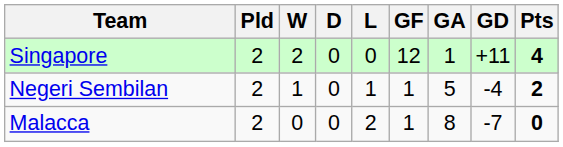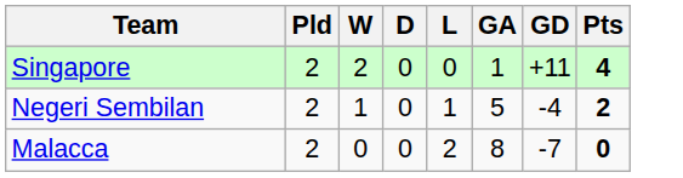 <table class="wikitable" style="text-align: center;">
 <tr>
 <th width=165>Team</th>
 <th width=20>Pld</th>
 <th width=20>W</th>
 <th width=20>D</th>
 <th width=20>L</th>
-<th width=20>GF</th>
 <th width=20>GA</th>
 <th width=20>GD</th>
 <th width=20>Pts</th>
 </tr>
 <tr style="background: #ccffcc;">
 <td align=left><a href='#'>Singapore</a></td>
 <td>2</td>
 <td>2</td>
 <td>0</td>
 <td>0</td>
-<td>12</td>
 <td>1</td>
 <td>+11</td>
 <td><strong>4</strong></td>
 </tr>
 <tr>
 <td align=left><a href='#'>Negeri Sembilan</a></td>
 <td>2</td>
 <td>1</td>
 <td>0</td>
-<td>1</td>
 <td>1</td>
 <td>5</td>
 <td>-4</td>
 <td><strong>2</strong></td>
 </tr>
 <tr>
 <td align=left><a href='#'>Malacca</a></td>
 <td>2</td>
 <td>0</td>
 <td>0</td>
 <td>2</td>
-<td>1</td>
 <td>8</td>
 <td>-7</td>
 <td><strong>0</strong></td>
 </tr>
 </table>
